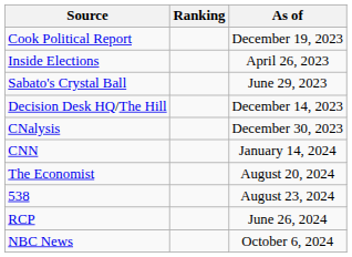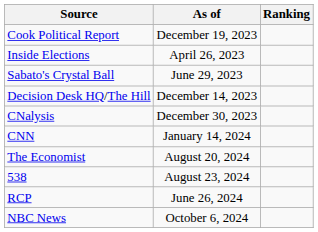 <table class="wikitable" style="text-align:center">
 <tr>
 <th>Source</th>
+<th>As of</th>
 <th>Ranking</th>
-<th>As of</th>
 </tr>
 <tr>
 <td align=left><a href='#'>Cook Political Report</a></td>
+<td>December 19, 2023</td>
 <td></td>
-<td>December 19, 2023</td>
 </tr>
 <tr>
 <td align=left><a href='#'>Inside Elections</a></td>
+<td>April 26, 2023</td>
 <td></td>
-<td>April 26, 2023</td>
 </tr>
 <tr>
 <td align=left><a href='#'>Sabato's Crystal Ball</a></td>
+<td>June 29, 2023</td>
 <td></td>
-<td>June 29, 2023</td>
 </tr>
 <tr>
 <td align=left><a href='#'>Decision Desk HQ</a>/<a href='#'>The Hill</a></td>
+<td>December 14, 2023</td>
 <td></td>
-<td>December 14, 2023</td>
 </tr>
 <tr>
 <td align=left><a href='#'>CNalysis</a></td>
+<td>December 30, 2023</td>
 <td></td>
-<td>December 30, 2023</td>
 </tr>
 <tr>
 <td align=left><a href='#'>CNN</a></td>
+<td>January 14, 2024</td>
 <td></td>
-<td>January 14, 2024</td>
 </tr>
 <tr>
 <td align=left><a href='#'>The Economist</a></td>
+<td>August 20, 2024</td>
 <td></td>
-<td>August 20, 2024</td>
 </tr>
 <tr>
 <td align="left"><a href='#'>538</a></td>
+<td>August 23, 2024</td>
 <td></td>
-<td>August 23, 2024</td>
 </tr>
 <tr>
 <td align="left"><a href='#'>RCP</a></td>
+<td>June 26, 2024</td>
 <td></td>
-<td>June 26, 2024</td>
 </tr>
 <tr>
 <td align="left"><a href='#'>NBC News</a></td>
+<td>October 6, 2024</td>
 <td></td>
-<td>October 6, 2024</td>
 </tr>
 </table>
